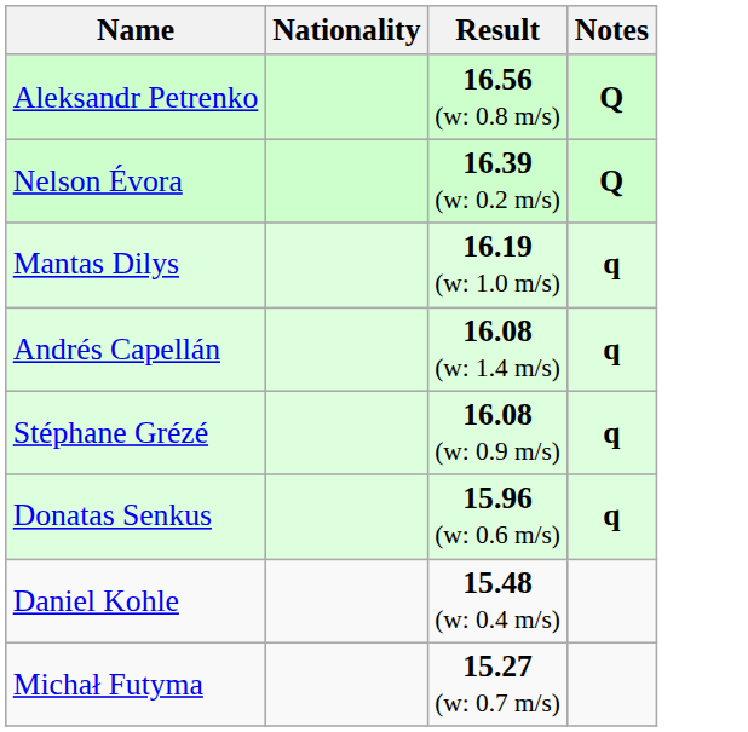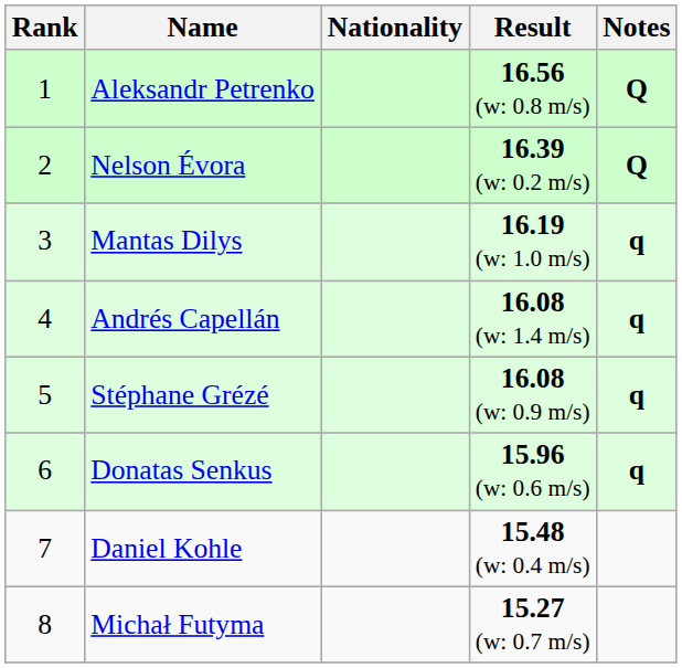 <table class="wikitable sortable" style="text-align:center">
 <tr>
+<th>Rank</th>
 <th>Name</th>
 <th>Nationality</th>
 <th>Result</th>
 <th>Notes</th>
 </tr>
 <tr bgcolor=ccffcc>
+<td>1</td>
 <td align=left><a href='#'>Aleksandr Petrenko</a></td>
 <td align=left></td>
 <td><strong>16.56</strong><br><small>(w: 0.8 m/s)</small></td>
 <td><strong>Q</strong></td>
 </tr>
 <tr bgcolor=ccffcc>
+<td>2</td>
 <td align=left><a href='#'>Nelson Évora</a></td>
 <td align=left></td>
 <td><strong>16.39</strong><br><small>(w: 0.2 m/s)</small></td>
 <td><strong>Q</strong></td>
 </tr>
 <tr bgcolor=ddffdd>
+<td>3</td>
 <td align=left><a href='#'>Mantas Dilys</a></td>
 <td align=left></td>
 <td><strong>16.19</strong><br><small>(w: 1.0 m/s)</small></td>
 <td><strong>q</strong></td>
 </tr>
 <tr bgcolor=ddffdd>
+<td>4</td>
 <td align=left><a href='#'>Andrés Capellán</a></td>
 <td align=left></td>
 <td><strong>16.08</strong><br><small>(w: 1.4 m/s)</small></td>
 <td><strong>q</strong></td>
 </tr>
 <tr bgcolor=ddffdd>
+<td>5</td>
 <td align=left><a href='#'>Stéphane Grézé</a></td>
 <td align=left></td>
 <td><strong>16.08</strong><br><small>(w: 0.9 m/s)</small></td>
 <td><strong>q</strong></td>
 </tr>
 <tr bgcolor=ddffdd>
+<td>6</td>
 <td align=left><a href='#'>Donatas Senkus</a></td>
 <td align=left></td>
 <td><strong>15.96</strong><br><small>(w: 0.6 m/s)</small></td>
 <td><strong>q</strong></td>
 </tr>
 <tr>
+<td>7</td>
 <td align=left><a href='#'>Daniel Kohle</a></td>
 <td align=left></td>
 <td><strong>15.48</strong><br><small>(w: 0.4 m/s)</small></td>
 <td></td>
 </tr>
 <tr>
+<td>8</td>
 <td align=left><a href='#'>Michał Futyma</a></td>
 <td align=left></td>
 <td><strong>15.27</strong><br><small>(w: 0.7 m/s)</small></td>
 <td></td>
 </tr>
 </table>
